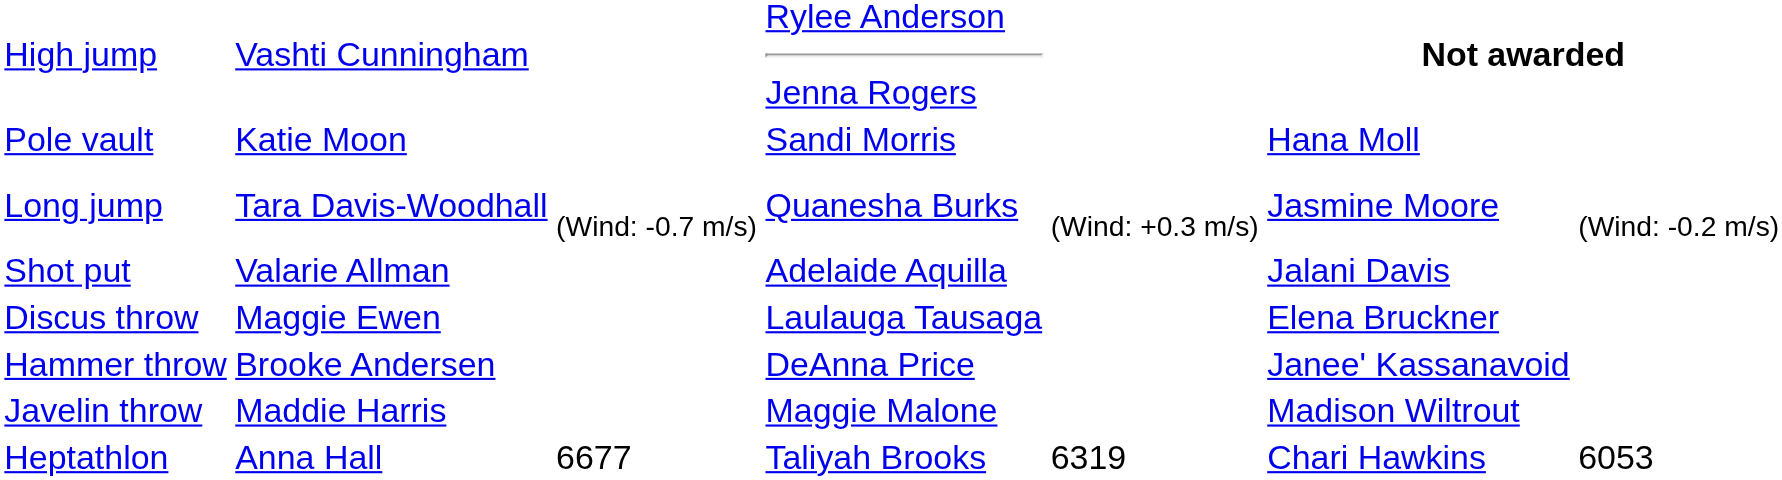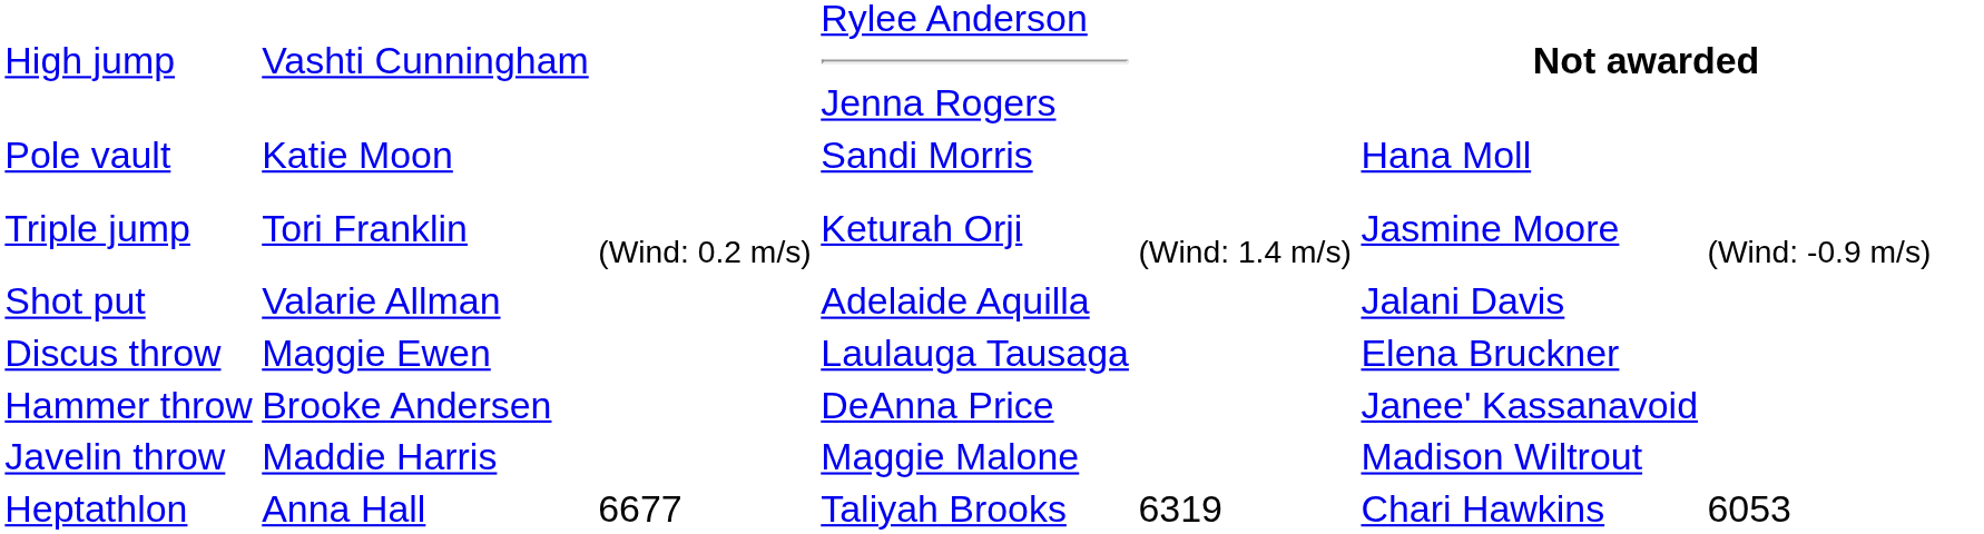 <table>
 <tr>
 <td><a href='#'>High jump</a></td>
 <td><a href='#'>Vashti Cunningham</a></td>
 <td></td>
 <td><a href='#'>Rylee Anderson</a><hr><a href='#'>Jenna Rogers</a></td>
 <td></td>
 <th colspan=2>Not awarded</th>
 </tr>
 <tr>
 <td><a href='#'>Pole vault</a></td>
 <td><a href='#'>Katie Moon</a></td>
 <td></td>
 <td><a href='#'>Sandi Morris</a></td>
 <td></td>
 <td><a href='#'>Hana Moll</a></td>
 <td></td>
 </tr>
 <tr>
-<td><a href='#'>Long jump</a></td>
-<td><a href='#'>Tara Davis-Woodhall</a></td>
-<td><br><small>(Wind: -0.7 m/s)</small></td>
-<td><a href='#'>Quanesha Burks</a></td>
-<td><br><small>(Wind: +0.3 m/s)</small></td>
+<td><a href='#'>Triple jump</a></td>
+<td><a href='#'>Tori Franklin</a></td>
+<td><br><small>(Wind: 0.2 m/s)</small></td>
+<td><a href='#'>Keturah Orji</a></td>
+<td><br><small>(Wind: 1.4 m/s)</small></td>
 <td><a href='#'>Jasmine Moore</a></td>
-<td><br><small>(Wind: -0.2 m/s)</small></td>
+<td><br><small>(Wind: -0.9 m/s)</small></td>
 </tr>
 <tr>
 <td><a href='#'>Shot put</a></td>
 <td><a href='#'>Valarie Allman</a></td>
 <td></td>
 <td><a href='#'>Adelaide Aquilla</a></td>
 <td></td>
 <td><a href='#'>Jalani Davis</a></td>
 <td></td>
 </tr>
 <tr>
 <td><a href='#'>Discus throw</a></td>
 <td><a href='#'>Maggie Ewen</a></td>
 <td></td>
 <td><a href='#'>Laulauga Tausaga</a></td>
 <td></td>
 <td><a href='#'>Elena Bruckner</a></td>
 <td></td>
 </tr>
 <tr>
 <td><a href='#'>Hammer throw</a></td>
 <td><a href='#'>Brooke Andersen</a></td>
 <td></td>
 <td><a href='#'>DeAnna Price</a></td>
 <td></td>
 <td><a href='#'>Janee' Kassanavoid</a></td>
 <td></td>
 </tr>
 <tr>
 <td><a href='#'>Javelin throw</a></td>
 <td><a href='#'>Maddie Harris</a></td>
 <td></td>
 <td><a href='#'>Maggie Malone</a></td>
 <td></td>
 <td><a href='#'>Madison Wiltrout</a></td>
 <td></td>
 </tr>
 <tr>
 <td><a href='#'>Heptathlon</a></td>
 <td><a href='#'>Anna Hall</a></td>
 <td>6677</td>
 <td><a href='#'>Taliyah Brooks</a></td>
 <td>6319</td>
 <td><a href='#'>Chari Hawkins</a></td>
 <td>6053</td>
 </tr>
 </table>
